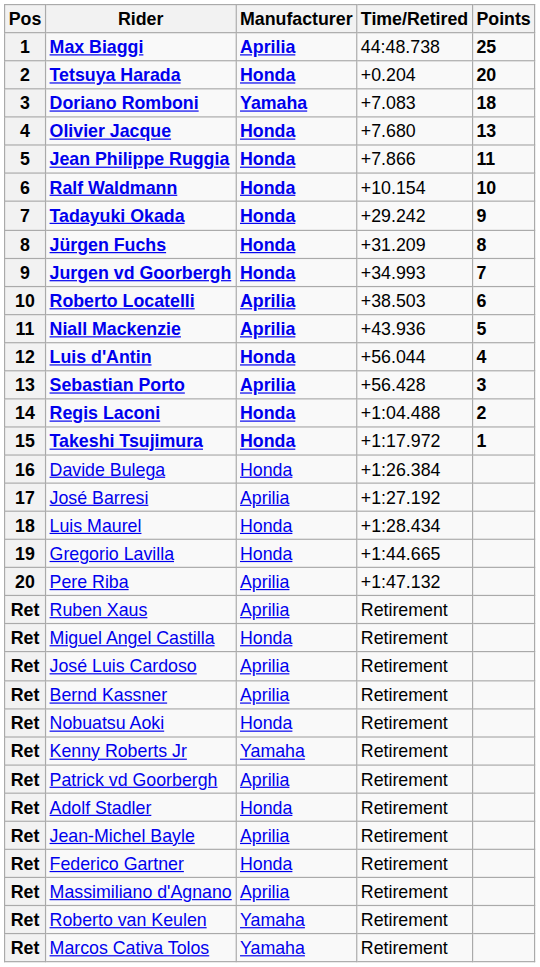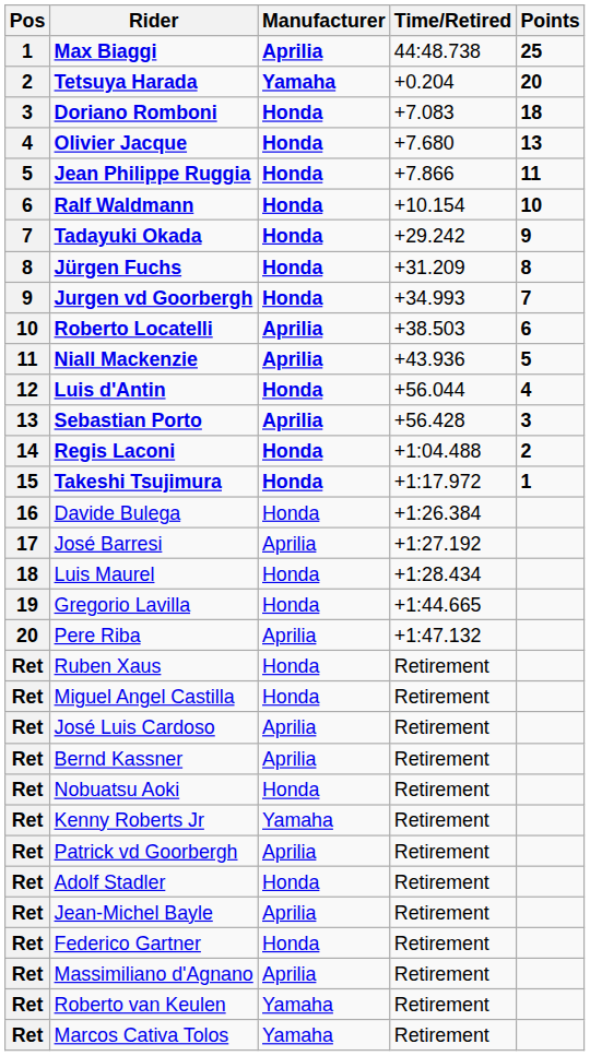 <table class="wikitable" style="font-size: 95%;">
 <tr>
 <th>Pos</th>
 <th>Rider</th>
 <th>Manufacturer</th>
 <th>Time/Retired</th>
 <th>Points</th>
 </tr>
 <tr>
 <th>1</th>
 <td> <strong><a href='#'>Max Biaggi</a></strong></td>
 <td><strong><a href='#'>Aprilia</a></strong></td>
 <td>44:48.738</td>
 <td><strong>25</strong></td>
 </tr>
 <tr>
 <th>2</th>
 <td> <strong><a href='#'>Tetsuya Harada</a></strong></td>
-<td><strong><a href='#'>Honda</a></strong></td>
+<td><strong><a href='#'>Yamaha</a></strong></td>
 <td>+0.204</td>
 <td><strong>20</strong></td>
 </tr>
 <tr>
 <th>3</th>
 <td> <strong><a href='#'>Doriano Romboni</a></strong></td>
-<td><strong><a href='#'>Yamaha</a></strong></td>
+<td><strong><a href='#'>Honda</a></strong></td>
 <td>+7.083</td>
 <td><strong>18</strong></td>
 </tr>
 <tr>
 <th>4</th>
 <td> <strong><a href='#'>Olivier Jacque</a></strong></td>
 <td><strong><a href='#'>Honda</a></strong></td>
 <td>+7.680</td>
 <td><strong>13</strong></td>
 </tr>
 <tr>
 <th>5</th>
 <td> <strong><a href='#'>Jean Philippe Ruggia</a></strong></td>
 <td><strong><a href='#'>Honda</a></strong></td>
 <td>+7.866</td>
 <td><strong>11</strong></td>
 </tr>
 <tr>
 <th>6</th>
 <td> <strong><a href='#'>Ralf Waldmann</a></strong></td>
 <td><strong><a href='#'>Honda</a></strong></td>
 <td>+10.154</td>
 <td><strong>10</strong></td>
 </tr>
 <tr>
 <th>7</th>
 <td> <strong><a href='#'>Tadayuki Okada</a></strong></td>
 <td><strong><a href='#'>Honda</a></strong></td>
 <td>+29.242</td>
 <td><strong>9</strong></td>
 </tr>
 <tr>
 <th>8</th>
 <td> <strong><a href='#'>Jürgen Fuchs</a></strong></td>
 <td><strong><a href='#'>Honda</a></strong></td>
 <td>+31.209</td>
 <td><strong>8</strong></td>
 </tr>
 <tr>
 <th>9</th>
 <td> <strong><a href='#'>Jurgen vd Goorbergh</a></strong></td>
 <td><strong><a href='#'>Honda</a></strong></td>
 <td>+34.993</td>
 <td><strong>7</strong></td>
 </tr>
 <tr>
 <th>10</th>
 <td> <strong><a href='#'>Roberto Locatelli</a></strong></td>
 <td><strong><a href='#'>Aprilia</a></strong></td>
 <td>+38.503</td>
 <td><strong>6</strong></td>
 </tr>
 <tr>
 <th>11</th>
 <td> <strong><a href='#'>Niall Mackenzie</a></strong></td>
 <td><strong><a href='#'>Aprilia</a></strong></td>
 <td>+43.936</td>
 <td><strong>5</strong></td>
 </tr>
 <tr>
 <th>12</th>
 <td> <strong><a href='#'>Luis d'Antin</a></strong></td>
 <td><strong><a href='#'>Honda</a></strong></td>
 <td>+56.044</td>
 <td><strong>4</strong></td>
 </tr>
 <tr>
 <th>13</th>
 <td> <strong><a href='#'>Sebastian Porto</a></strong></td>
 <td><strong><a href='#'>Aprilia</a></strong></td>
 <td>+56.428</td>
 <td><strong>3</strong></td>
 </tr>
 <tr>
 <th>14</th>
 <td> <strong><a href='#'>Regis Laconi</a></strong></td>
 <td><strong><a href='#'>Honda</a></strong></td>
 <td>+1:04.488</td>
 <td><strong>2</strong></td>
 </tr>
 <tr>
 <th>15</th>
 <td> <strong><a href='#'>Takeshi Tsujimura</a></strong></td>
 <td><strong><a href='#'>Honda</a></strong></td>
 <td>+1:17.972</td>
 <td><strong>1</strong></td>
 </tr>
 <tr>
 <th>16</th>
 <td> <a href='#'>Davide Bulega</a></td>
 <td><a href='#'>Honda</a></td>
 <td>+1:26.384</td>
 <td></td>
 </tr>
 <tr>
 <th>17</th>
 <td> <a href='#'>José Barresi</a></td>
 <td><a href='#'>Aprilia</a></td>
 <td>+1:27.192</td>
 <td></td>
 </tr>
 <tr>
 <th>18</th>
 <td> <a href='#'>Luis Maurel</a></td>
 <td><a href='#'>Honda</a></td>
 <td>+1:28.434</td>
 <td></td>
 </tr>
 <tr>
 <th>19</th>
 <td> <a href='#'>Gregorio Lavilla</a></td>
 <td><a href='#'>Honda</a></td>
 <td>+1:44.665</td>
 <td></td>
 </tr>
 <tr>
 <th>20</th>
 <td> <a href='#'>Pere Riba</a></td>
 <td><a href='#'>Aprilia</a></td>
 <td>+1:47.132</td>
 <td></td>
 </tr>
 <tr>
 <th>Ret</th>
 <td> <a href='#'>Ruben Xaus</a></td>
-<td><a href='#'>Aprilia</a></td>
+<td><a href='#'>Honda</a></td>
 <td>Retirement</td>
 <td></td>
 </tr>
 <tr>
 <th>Ret</th>
 <td> <a href='#'>Miguel Angel Castilla</a></td>
 <td><a href='#'>Honda</a></td>
 <td>Retirement</td>
 <td></td>
 </tr>
 <tr>
 <th>Ret</th>
 <td> <a href='#'>José Luis Cardoso</a></td>
 <td><a href='#'>Aprilia</a></td>
 <td>Retirement</td>
 <td></td>
 </tr>
 <tr>
 <th>Ret</th>
 <td> <a href='#'>Bernd Kassner</a></td>
 <td><a href='#'>Aprilia</a></td>
 <td>Retirement</td>
 <td></td>
 </tr>
 <tr>
 <th>Ret</th>
 <td> <a href='#'>Nobuatsu Aoki</a></td>
 <td><a href='#'>Honda</a></td>
 <td>Retirement</td>
 <td></td>
 </tr>
 <tr>
 <th>Ret</th>
 <td> <a href='#'>Kenny Roberts Jr</a></td>
 <td><a href='#'>Yamaha</a></td>
 <td>Retirement</td>
 <td></td>
 </tr>
 <tr>
 <th>Ret</th>
 <td> <a href='#'>Patrick vd Goorbergh</a></td>
 <td><a href='#'>Aprilia</a></td>
 <td>Retirement</td>
 <td></td>
 </tr>
 <tr>
 <th>Ret</th>
 <td> <a href='#'>Adolf Stadler</a></td>
 <td><a href='#'>Honda</a></td>
 <td>Retirement</td>
 <td></td>
 </tr>
 <tr>
 <th>Ret</th>
 <td> <a href='#'>Jean-Michel Bayle</a></td>
 <td><a href='#'>Aprilia</a></td>
 <td>Retirement</td>
 <td></td>
 </tr>
 <tr>
 <th>Ret</th>
 <td> <a href='#'>Federico Gartner</a></td>
 <td><a href='#'>Honda</a></td>
 <td>Retirement</td>
 <td></td>
 </tr>
 <tr>
 <th>Ret</th>
 <td> <a href='#'>Massimiliano d'Agnano</a></td>
 <td><a href='#'>Aprilia</a></td>
 <td>Retirement</td>
 <td></td>
 </tr>
 <tr>
 <th>Ret</th>
 <td> <a href='#'>Roberto van Keulen</a></td>
 <td><a href='#'>Yamaha</a></td>
 <td>Retirement</td>
 <td></td>
 </tr>
 <tr>
 <th>Ret</th>
 <td> <a href='#'>Marcos Cativa Tolos</a></td>
 <td><a href='#'>Yamaha</a></td>
 <td>Retirement</td>
 <td></td>
 </tr>
 </table>
